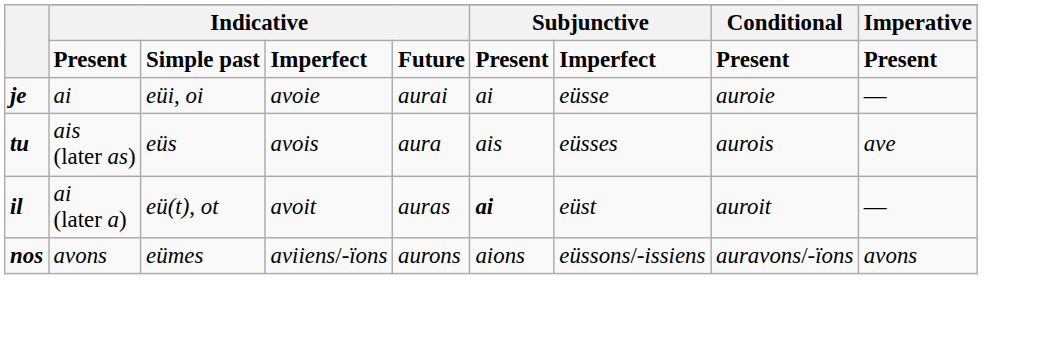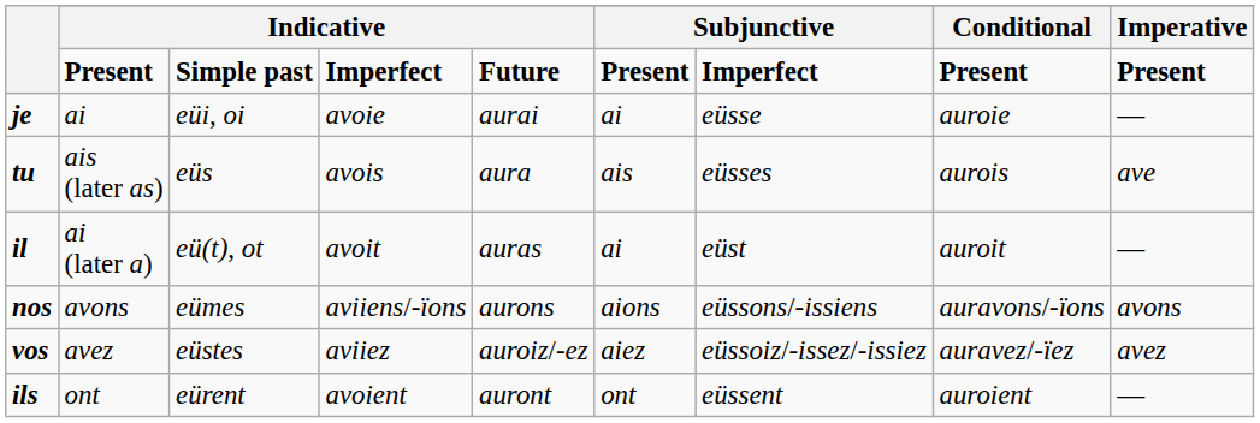 <table class="wikitable">
 <tr>
 <th rowspan="3"> </th>
 </tr>
 <tr>
 <th colspan="4" style="text-align: center;">Indicative</th>
 <th colspan="2" style="text-align: center;">Subjunctive</th>
 <th style="text-align: center;">Conditional</th>
 <th style="text-align: center;">Imperative</th>
 </tr>
 <tr>
 <td><strong>Present</strong></td>
 <td><strong>Simple past</strong></td>
 <td><strong>Imperfect</strong></td>
 <td><strong>Future</strong></td>
 <td><strong>Present</strong></td>
 <td><strong>Imperfect</strong></td>
 <td><strong>Present</strong></td>
 <td><strong>Present</strong></td>
 </tr>
 <tr>
 <td><strong><em>je</em></strong></td>
 <td><em>ai</em></td>
 <td><em>eüi</em>, <em>oi</em></td>
 <td><em>avoie</em></td>
 <td><em>aurai</em></td>
 <td><em>ai</em></td>
 <td><em>eüsse</em></td>
 <td><em>auroie</em></td>
 <td>—</td>
 </tr>
 <tr>
 <td><strong><em>tu</em></strong></td>
 <td><em>ais</em><br>(later <em>as</em>)</td>
 <td><em>eüs</em></td>
 <td><em>avois</em></td>
 <td><em>aura</em></td>
 <td><em>ais</em></td>
 <td><em>eüsses</em></td>
 <td><em>aurois</em></td>
 <td><em>ave</em></td>
 </tr>
 <tr>
 <td><strong><em>il</em></strong></td>
 <td><em>ai</em><br>(later <em>a</em>)</td>
 <td><em>eü(t)</em>, <em>ot</em></td>
 <td><em>avoit</em></td>
 <td><em>auras</em></td>
-<td><strong><em>ai</em></strong></td>
+<td><em>ai</em></td>
 <td><em>eüst</em></td>
 <td><em>auroit</em></td>
 <td>—</td>
 </tr>
 <tr>
 <td><strong><em>nos</em></strong></td>
 <td><em>avons</em></td>
 <td><em>eümes</em></td>
 <td><em>aviiens</em>/<em>-ïons</em></td>
 <td><em>aurons</em></td>
 <td><em>aions</em></td>
 <td><em>eüssons</em>/<em>-issiens</em></td>
 <td><em>auravons</em>/<em>-ïons</em></td>
 <td><em>avons</em></td>
 </tr>
+<tr>
+<td><strong><em>vos</em></strong></td>
+<td><em>avez</em></td>
+<td><em>eüstes</em></td>
+<td><em>aviiez</em></td>
+<td><em>auroiz</em>/<em>-ez</em></td>
+<td><em>aiez</em></td>
+<td><em>eüssoiz</em>/<em>-issez</em>/<em>-issiez</em></td>
+<td><em>auravez</em>/<em>-ïez</em></td>
+<td><em>avez</em></td>
+</tr>
+<tr>
+<td><strong><em>ils</em></strong></td>
+<td><em>ont</em></td>
+<td><em>eürent</em></td>
+<td><em>avoient</em></td>
+<td><em>auront</em></td>
+<td><em>ont</em></td>
+<td><em>eüssent</em></td>
+<td><em>auroient</em></td>
+<td>—</td>
+</tr>
 </table>
